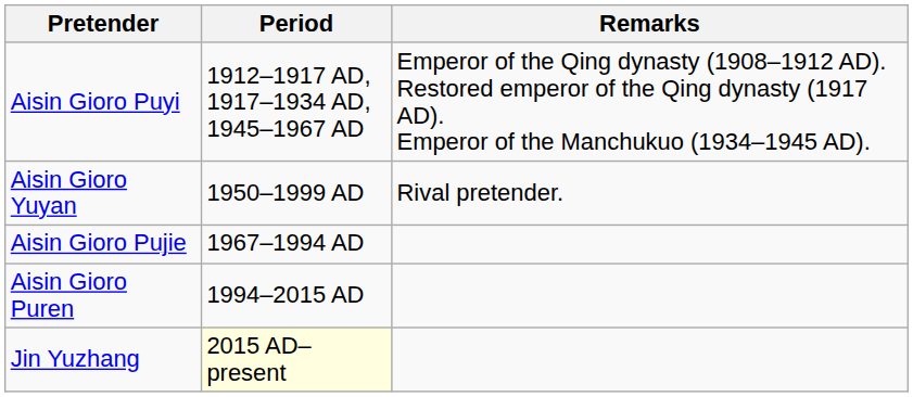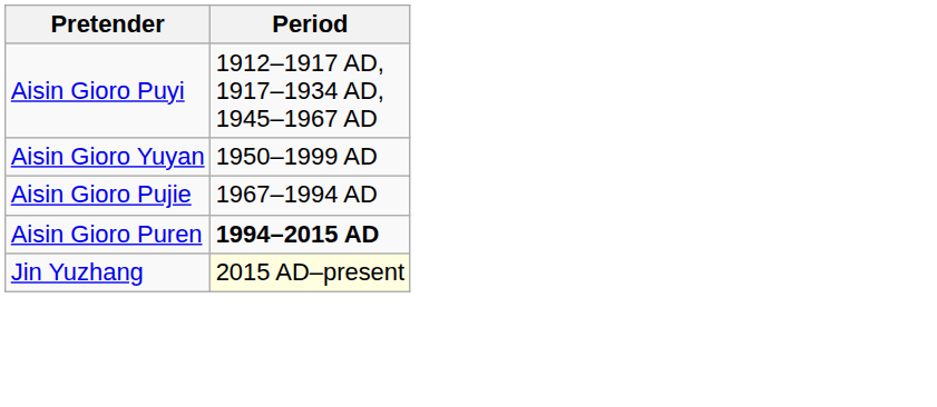 <table class="wikitable">
 <tr>
 <th>Pretender</th>
 <th>Period</th>
-<th>Remarks</th>
 </tr>
 <tr>
 <td><a href='#'>Aisin Gioro Puyi</a><br></td>
 <td>1912–1917 AD,<br>1917–1934 AD,<br>1945–1967 AD</td>
-<td>Emperor of the Qing dynasty (1908–1912 AD).<br>Restored emperor of the Qing dynasty (1917 AD).<br>Emperor of the Manchukuo (1934–1945 AD).</td>
 </tr>
 <tr>
 <td><a href='#'>Aisin Gioro Yuyan</a><br></td>
 <td>1950–1999 AD</td>
-<td>Rival pretender.</td>
 </tr>
 <tr>
 <td><a href='#'>Aisin Gioro Pujie</a><br></td>
 <td>1967–1994 AD</td>
-<td></td>
 </tr>
 <tr>
 <td><a href='#'>Aisin Gioro Puren</a><br></td>
-<td>1994–2015 AD</td>
-<td></td>
+<td><strong>1994–2015 AD</strong></td>
 </tr>
 <tr>
 <td><a href='#'>Jin Yuzhang</a><br></td>
 <td style="background: lightyellow;">2015 AD–present</td>
-<td></td>
 </tr>
 </table>
